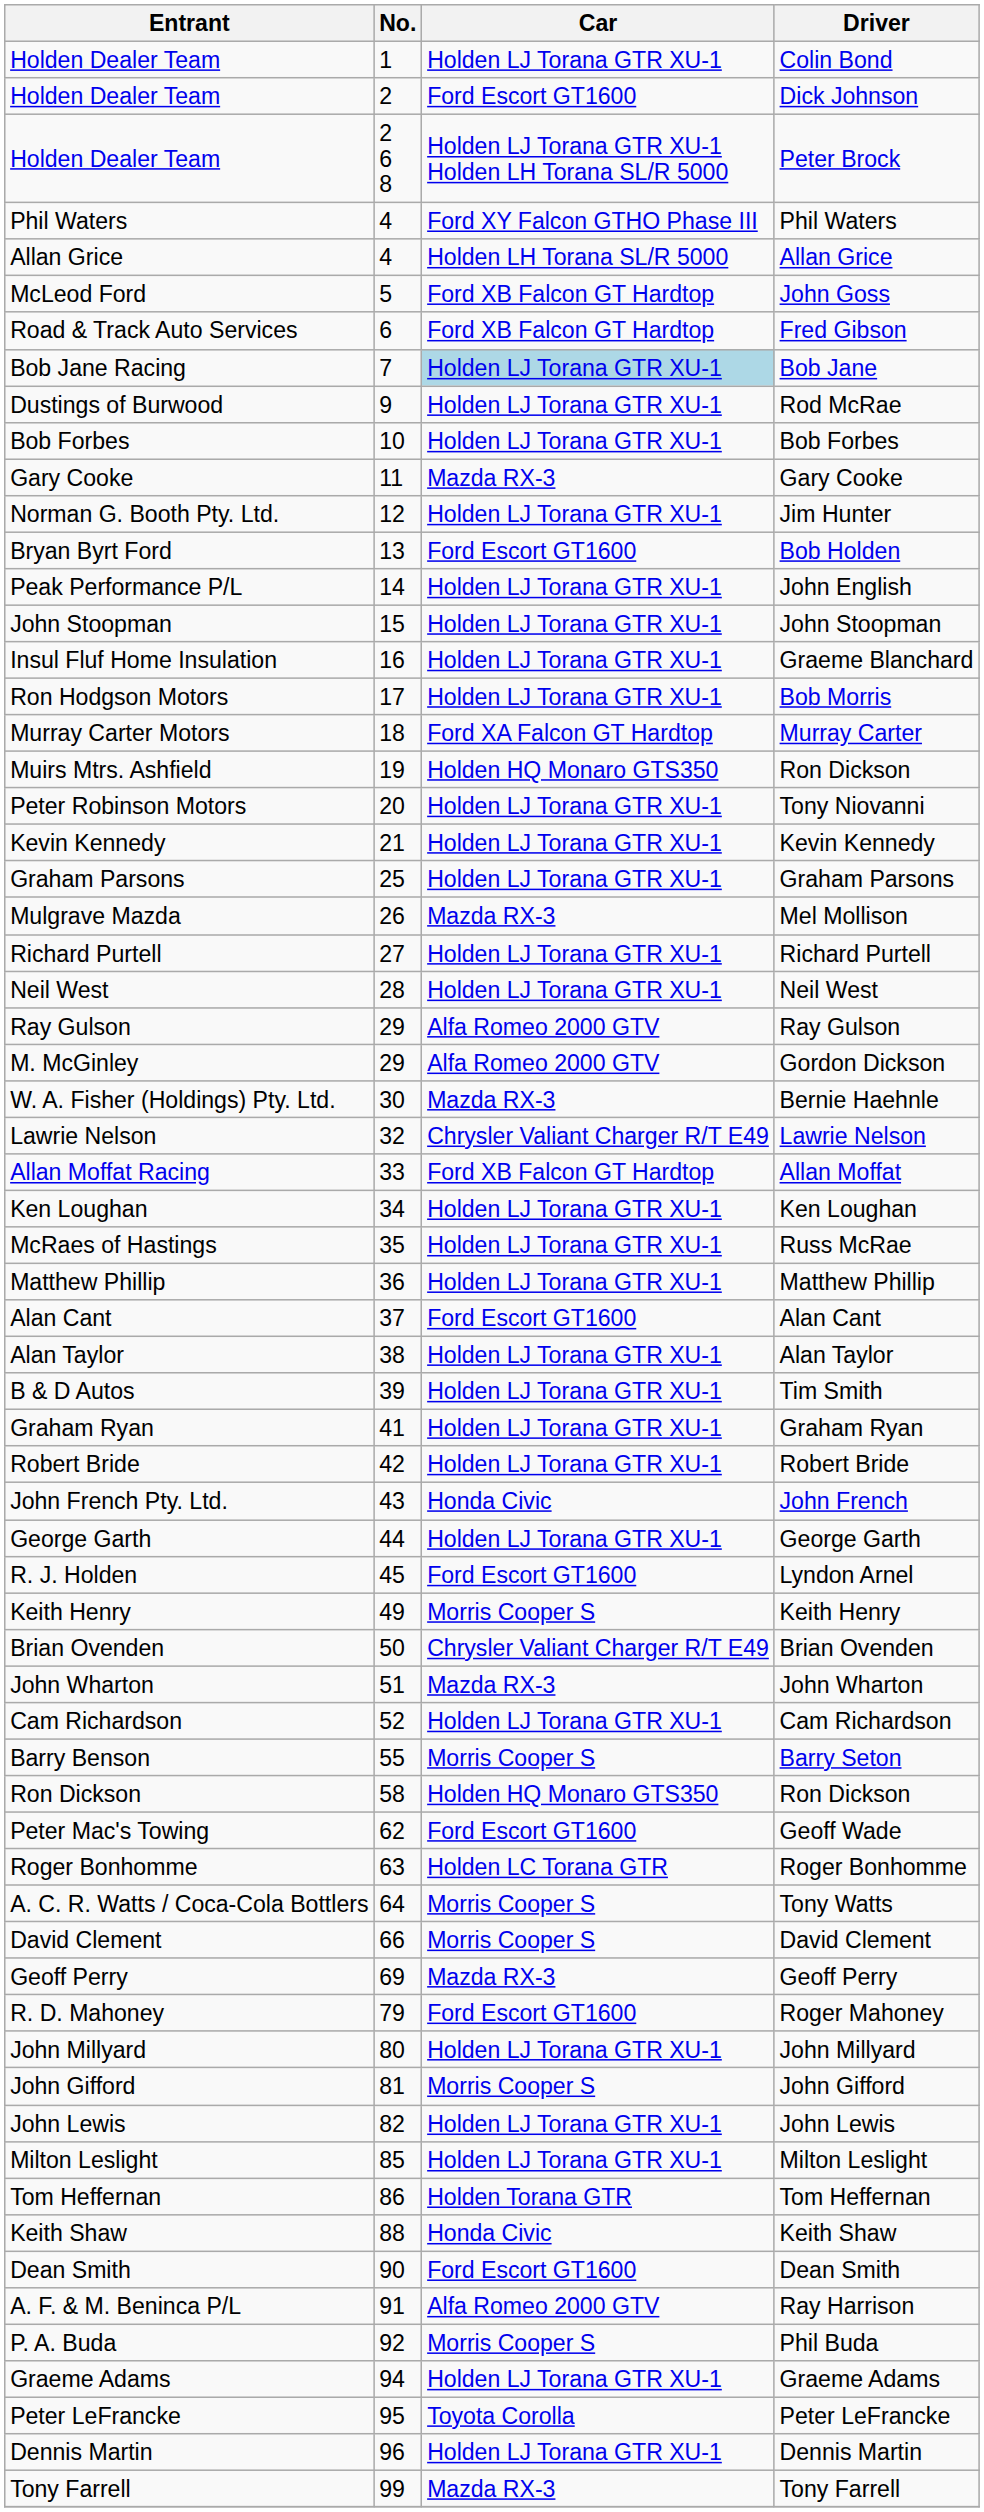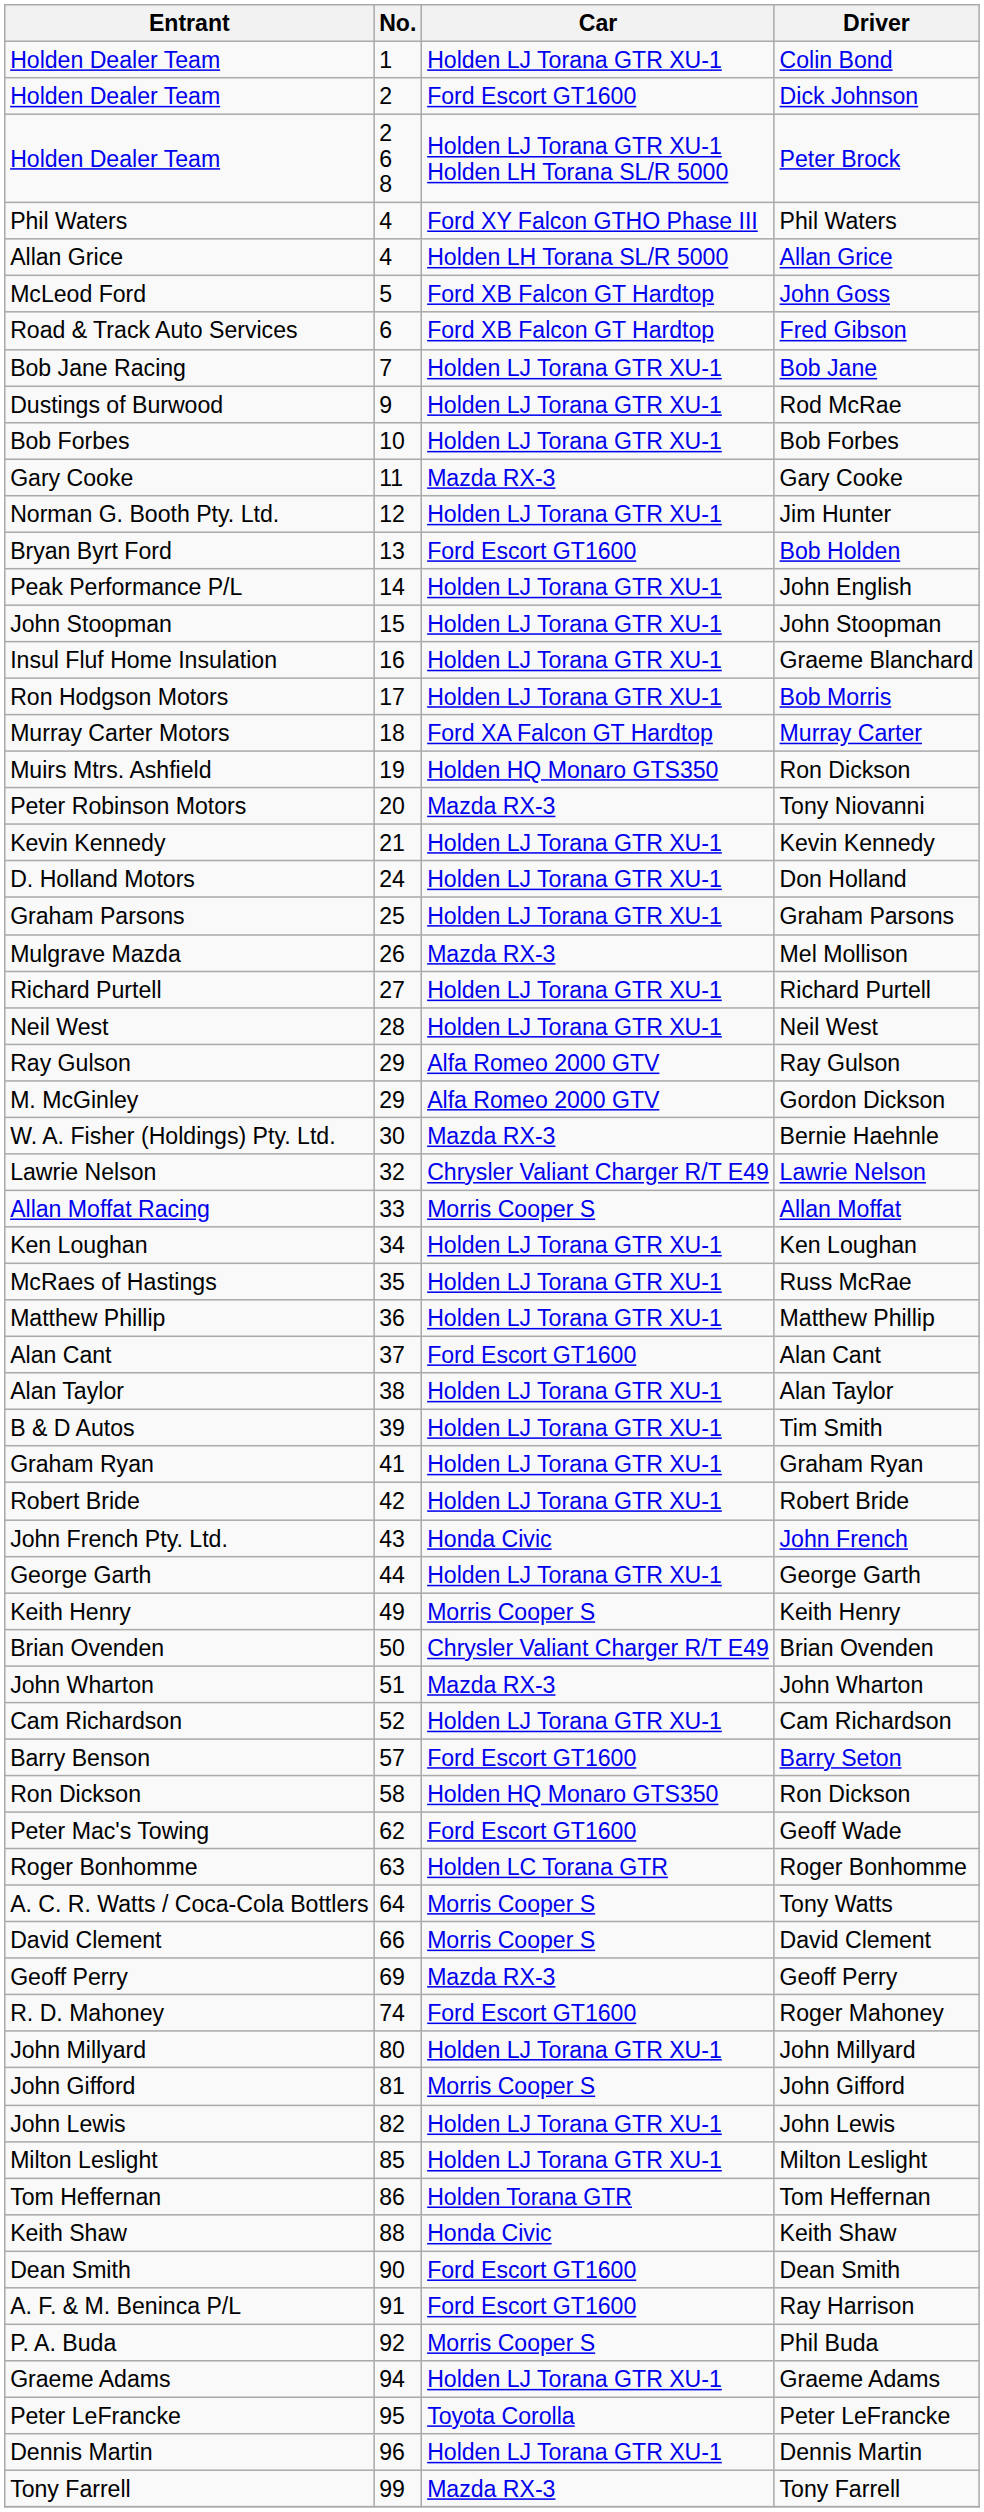 <table class="wikitable" style="font-size: 95%;">
 <tr>
 <th>Entrant</th>
 <th>No.</th>
 <th>Car</th>
 <th>Driver</th>
 </tr>
 <tr>
 <td><a href='#'>Holden Dealer Team</a></td>
 <td>1</td>
 <td><a href='#'>Holden LJ Torana GTR XU-1</a></td>
 <td><a href='#'>Colin Bond</a></td>
 </tr>
 <tr>
 <td><a href='#'>Holden Dealer Team</a></td>
 <td>2</td>
 <td><a href='#'>Ford Escort GT1600</a></td>
 <td><a href='#'>Dick Johnson</a></td>
 </tr>
 <tr>
 <td><a href='#'>Holden Dealer Team</a></td>
 <td>2  <br> 6  <br> 8 </td>
 <td><a href='#'>Holden LJ Torana GTR XU-1</a><br> <a href='#'>Holden LH Torana SL/R 5000</a></td>
 <td><a href='#'>Peter Brock</a></td>
 </tr>
 <tr>
 <td>Phil Waters</td>
 <td>4</td>
 <td><a href='#'>Ford XY Falcon GTHO Phase III</a></td>
 <td>Phil Waters</td>
 </tr>
 <tr>
 <td>Allan Grice</td>
 <td>4</td>
 <td><a href='#'>Holden LH Torana SL/R 5000</a></td>
 <td><a href='#'>Allan Grice</a></td>
 </tr>
 <tr>
 <td>McLeod Ford </td>
 <td>5</td>
 <td><a href='#'>Ford XB Falcon GT Hardtop</a></td>
 <td><a href='#'>John Goss</a></td>
 </tr>
 <tr>
 <td>Road & Track Auto Services </td>
 <td>6</td>
 <td><a href='#'>Ford XB Falcon GT Hardtop</a></td>
 <td><a href='#'>Fred Gibson</a></td>
 </tr>
 <tr>
 <td>Bob Jane Racing </td>
 <td>7</td>
-<td style="background: lightblue;"><a href='#'>Holden LJ Torana GTR XU-1</a></td>
+<td><a href='#'>Holden LJ Torana GTR XU-1</a></td>
 <td><a href='#'>Bob Jane</a></td>
 </tr>
 <tr>
 <td>Dustings of Burwood </td>
 <td>9</td>
 <td><a href='#'>Holden LJ Torana GTR XU-1</a></td>
 <td>Rod McRae</td>
 </tr>
 <tr>
 <td>Bob Forbes</td>
 <td>10</td>
 <td><a href='#'>Holden LJ Torana GTR XU-1</a></td>
 <td>Bob Forbes</td>
 </tr>
 <tr>
 <td>Gary Cooke</td>
 <td>11</td>
 <td><a href='#'>Mazda RX-3</a></td>
 <td>Gary Cooke</td>
 </tr>
 <tr>
 <td>Norman G. Booth Pty. Ltd.</td>
 <td>12</td>
 <td><a href='#'>Holden LJ Torana GTR XU-1</a></td>
 <td>Jim Hunter</td>
 </tr>
 <tr>
 <td>Bryan Byrt Ford</td>
 <td>13</td>
 <td><a href='#'>Ford Escort GT1600</a></td>
 <td><a href='#'>Bob Holden</a></td>
 </tr>
 <tr>
 <td>Peak Performance P/L </td>
 <td>14</td>
 <td><a href='#'>Holden LJ Torana GTR XU-1</a></td>
 <td>John English</td>
 </tr>
 <tr>
 <td>John Stoopman</td>
 <td>15</td>
 <td><a href='#'>Holden LJ Torana GTR XU-1</a></td>
 <td>John Stoopman</td>
 </tr>
 <tr>
 <td>Insul Fluf Home Insulation </td>
 <td>16</td>
 <td><a href='#'>Holden LJ Torana GTR XU-1</a></td>
 <td>Graeme Blanchard</td>
 </tr>
 <tr>
 <td>Ron Hodgson Motors</td>
 <td>17</td>
 <td><a href='#'>Holden LJ Torana GTR XU-1</a></td>
 <td><a href='#'>Bob Morris</a></td>
 </tr>
 <tr>
 <td>Murray Carter Motors </td>
 <td>18</td>
 <td><a href='#'>Ford XA Falcon GT Hardtop</a></td>
 <td><a href='#'>Murray Carter</a></td>
 </tr>
 <tr>
 <td>Muirs Mtrs. Ashfield </td>
 <td>19</td>
 <td><a href='#'>Holden HQ Monaro GTS350</a></td>
 <td>Ron Dickson</td>
 </tr>
 <tr>
 <td>Peter Robinson Motors </td>
 <td>20</td>
-<td><a href='#'>Holden LJ Torana GTR XU-1</a></td>
+<td><a href='#'>Mazda RX-3</a></td>
 <td>Tony Niovanni</td>
 </tr>
 <tr>
 <td>Kevin Kennedy</td>
 <td>21</td>
 <td><a href='#'>Holden LJ Torana GTR XU-1</a></td>
 <td>Kevin Kennedy</td>
+</tr>
+<tr>
+<td>D. Holland Motors </td>
+<td>24</td>
+<td><a href='#'>Holden LJ Torana GTR XU-1</a></td>
+<td>Don Holland</td>
 </tr>
 <tr>
 <td>Graham Parsons</td>
 <td>25</td>
 <td><a href='#'>Holden LJ Torana GTR XU-1</a></td>
 <td>Graham Parsons</td>
 </tr>
 <tr>
 <td>Mulgrave Mazda </td>
 <td>26</td>
 <td><a href='#'>Mazda RX-3</a></td>
 <td>Mel Mollison</td>
 </tr>
 <tr>
 <td>Richard Purtell</td>
 <td>27</td>
 <td><a href='#'>Holden LJ Torana GTR XU-1</a></td>
 <td>Richard Purtell</td>
 </tr>
 <tr>
 <td>Neil West</td>
 <td>28</td>
 <td><a href='#'>Holden LJ Torana GTR XU-1</a></td>
 <td>Neil West</td>
 </tr>
 <tr>
 <td>Ray Gulson</td>
 <td>29</td>
 <td><a href='#'>Alfa Romeo 2000 GTV</a></td>
 <td>Ray Gulson</td>
 </tr>
 <tr>
 <td>M. McGinley </td>
 <td>29</td>
 <td><a href='#'>Alfa Romeo 2000 GTV</a></td>
 <td>Gordon Dickson</td>
 </tr>
 <tr>
 <td>W. A. Fisher (Holdings) Pty. Ltd.</td>
 <td>30</td>
 <td><a href='#'>Mazda RX-3</a></td>
 <td>Bernie Haehnle</td>
 </tr>
 <tr>
 <td>Lawrie Nelson</td>
 <td>32</td>
 <td><a href='#'>Chrysler Valiant Charger R/T E49</a></td>
 <td><a href='#'>Lawrie Nelson</a></td>
 </tr>
 <tr>
 <td><a href='#'>Allan Moffat Racing</a></td>
 <td>33</td>
-<td><a href='#'>Ford XB Falcon GT Hardtop</a></td>
+<td><a href='#'>Morris Cooper S</a></td>
 <td><a href='#'>Allan Moffat</a></td>
 </tr>
 <tr>
 <td>Ken Loughan</td>
 <td>34</td>
 <td><a href='#'>Holden LJ Torana GTR XU-1</a></td>
 <td>Ken Loughan</td>
 </tr>
 <tr>
 <td>McRaes of Hastings </td>
 <td>35</td>
 <td><a href='#'>Holden LJ Torana GTR XU-1</a></td>
 <td>Russ McRae</td>
 </tr>
 <tr>
 <td>Matthew Phillip</td>
 <td>36</td>
 <td><a href='#'>Holden LJ Torana GTR XU-1</a></td>
 <td>Matthew Phillip</td>
 </tr>
 <tr>
 <td>Alan Cant</td>
 <td>37</td>
 <td><a href='#'>Ford Escort GT1600</a></td>
 <td>Alan Cant</td>
 </tr>
 <tr>
 <td>Alan Taylor</td>
 <td>38</td>
 <td><a href='#'>Holden LJ Torana GTR XU-1</a></td>
 <td>Alan Taylor</td>
 </tr>
 <tr>
 <td>B & D Autos </td>
 <td>39</td>
 <td><a href='#'>Holden LJ Torana GTR XU-1</a></td>
 <td Tim Smith (racing driver)>Tim Smith</td>
 </tr>
 <tr>
 <td>Graham Ryan</td>
 <td>41</td>
 <td><a href='#'>Holden LJ Torana GTR XU-1</a></td>
 <td>Graham Ryan</td>
 </tr>
 <tr>
 <td>Robert Bride</td>
 <td>42</td>
 <td><a href='#'>Holden LJ Torana GTR XU-1</a></td>
 <td>Robert Bride</td>
 </tr>
 <tr>
 <td>John French Pty. Ltd.</td>
 <td>43</td>
 <td><a href='#'>Honda Civic</a></td>
 <td><a href='#'>John French</a></td>
 </tr>
 <tr>
 <td>George Garth</td>
 <td>44</td>
 <td><a href='#'>Holden LJ Torana GTR XU-1</a></td>
 <td>George Garth</td>
 </tr>
 <tr>
-<td>R. J. Holden </td>
-<td>45</td>
-<td><a href='#'>Ford Escort GT1600</a></td>
-<td>Lyndon Arnel</td>
-</tr>
-<tr>
 <td>Keith Henry</td>
 <td>49</td>
 <td><a href='#'>Morris Cooper S</a></td>
 <td>Keith Henry</td>
 </tr>
 <tr>
 <td>Brian Ovenden</td>
 <td>50</td>
 <td><a href='#'>Chrysler Valiant Charger R/T E49</a></td>
 <td>Brian Ovenden</td>
 </tr>
 <tr>
 <td>John Wharton</td>
 <td>51</td>
 <td><a href='#'>Mazda RX-3</a></td>
 <td>John Wharton</td>
 </tr>
 <tr>
 <td>Cam Richardson</td>
 <td>52</td>
 <td><a href='#'>Holden LJ Torana GTR XU-1</a></td>
 <td>Cam Richardson</td>
 </tr>
 <tr>
 <td>Barry Benson </td>
-<td>55</td>
-<td><a href='#'>Morris Cooper S</a></td>
+<td>57</td>
+<td><a href='#'>Ford Escort GT1600</a></td>
 <td><a href='#'>Barry Seton</a></td>
 </tr>
 <tr>
 <td>Ron Dickson</td>
 <td>58</td>
 <td><a href='#'>Holden HQ Monaro GTS350</a></td>
 <td>Ron Dickson</td>
 </tr>
 <tr>
 <td>Peter Mac's Towing </td>
 <td>62</td>
 <td><a href='#'>Ford Escort GT1600</a></td>
 <td>Geoff Wade</td>
 </tr>
 <tr>
 <td>Roger Bonhomme</td>
 <td>63</td>
 <td><a href='#'>Holden LC Torana GTR</a></td>
 <td>Roger Bonhomme</td>
 </tr>
 <tr>
 <td>A. C. R. Watts / Coca-Cola Bottlers </td>
 <td>64</td>
 <td><a href='#'>Morris Cooper S</a></td>
 <td>Tony Watts</td>
 </tr>
 <tr>
 <td>David Clement</td>
 <td>66</td>
 <td><a href='#'>Morris Cooper S</a></td>
 <td>David Clement</td>
 </tr>
 <tr>
 <td>Geoff Perry</td>
 <td>69</td>
 <td><a href='#'>Mazda RX-3</a></td>
 <td>Geoff Perry</td>
 </tr>
 <tr>
 <td>R. D. Mahoney </td>
-<td>79</td>
+<td>74</td>
 <td><a href='#'>Ford Escort GT1600</a></td>
 <td>Roger Mahoney</td>
 </tr>
 <tr>
 <td>John Millyard</td>
 <td>80</td>
 <td><a href='#'>Holden LJ Torana GTR XU-1</a></td>
 <td>John Millyard</td>
 </tr>
 <tr>
 <td>John Gifford</td>
 <td>81</td>
 <td><a href='#'>Morris Cooper S</a></td>
 <td>John Gifford</td>
 </tr>
 <tr>
 <td>John Lewis</td>
 <td>82</td>
 <td><a href='#'>Holden LJ Torana GTR XU-1</a></td>
 <td>John Lewis</td>
 </tr>
 <tr>
 <td>Milton Leslight</td>
 <td>85</td>
 <td><a href='#'>Holden LJ Torana GTR XU-1</a></td>
 <td>Milton Leslight</td>
 </tr>
 <tr>
 <td>Tom Heffernan</td>
 <td>86</td>
 <td><a href='#'>Holden Torana GTR</a></td>
 <td>Tom Heffernan</td>
 </tr>
 <tr>
 <td>Keith Shaw</td>
 <td>88</td>
 <td><a href='#'>Honda Civic</a></td>
 <td>Keith Shaw</td>
 </tr>
 <tr>
 <td>Dean Smith</td>
 <td>90</td>
 <td><a href='#'>Ford Escort GT1600</a></td>
 <td>Dean Smith</td>
 </tr>
 <tr>
 <td>A. F. & M. Beninca P/L </td>
 <td>91</td>
-<td><a href='#'>Alfa Romeo 2000 GTV</a></td>
+<td><a href='#'>Ford Escort GT1600</a></td>
 <td>Ray Harrison</td>
 </tr>
 <tr>
 <td>P. A. Buda </td>
 <td>92</td>
 <td><a href='#'>Morris Cooper S</a></td>
 <td>Phil Buda</td>
 </tr>
 <tr>
 <td>Graeme Adams</td>
 <td>94</td>
 <td><a href='#'>Holden LJ Torana GTR XU-1</a></td>
 <td>Graeme Adams</td>
 </tr>
 <tr>
 <td>Peter LeFrancke</td>
 <td>95</td>
 <td><a href='#'>Toyota Corolla</a></td>
 <td>Peter LeFrancke</td>
 </tr>
 <tr>
 <td>Dennis Martin</td>
 <td>96</td>
 <td><a href='#'>Holden LJ Torana GTR XU-1</a></td>
 <td>Dennis Martin</td>
 </tr>
 <tr>
 <td>Tony Farrell</td>
 <td>99</td>
 <td><a href='#'>Mazda RX-3</a></td>
 <td>Tony Farrell</td>
 </tr>
 <tr>
 </tr>
 </table>
